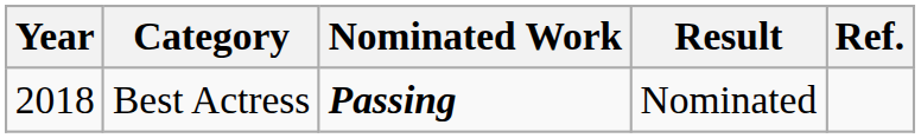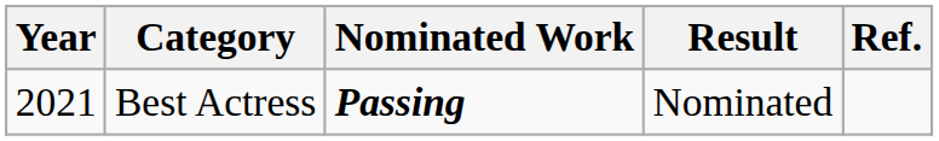 <table class="wikitable">
 <tr>
 <th>Year</th>
 <th>Category</th>
 <th>Nominated Work</th>
 <th>Result</th>
 <th>Ref.</th>
 </tr>
 <tr>
-<td>2018</td>
+<td>2021</td>
 <td>Best Actress</td>
 <td><strong><em>Passing</em></strong></td>
 <td>Nominated</td>
 <td></td>
 </tr>
 </table>
